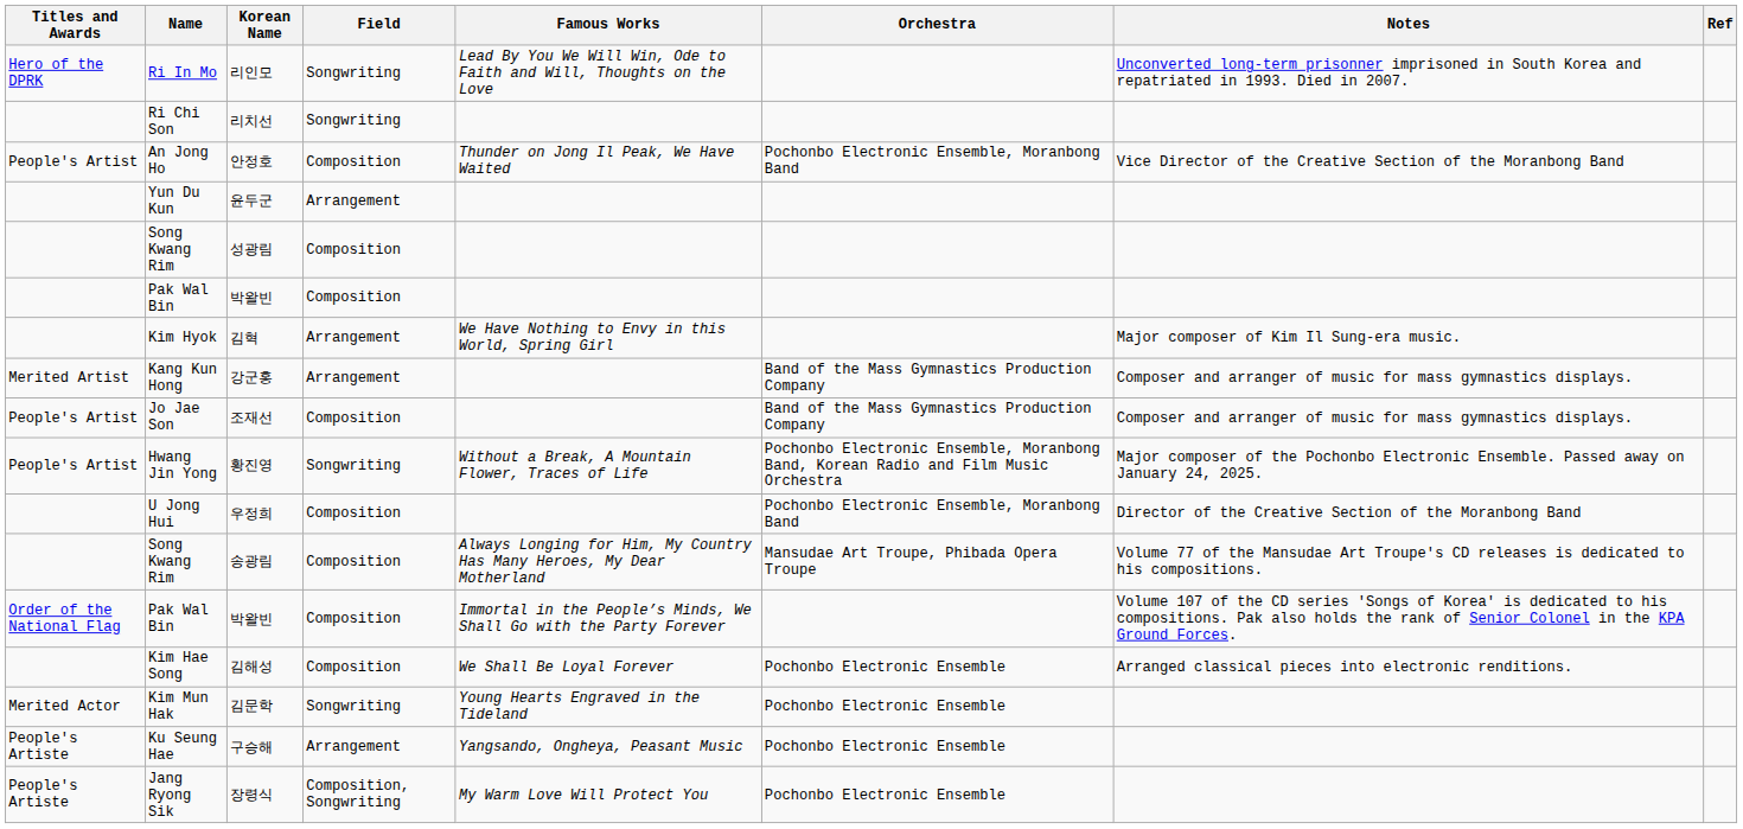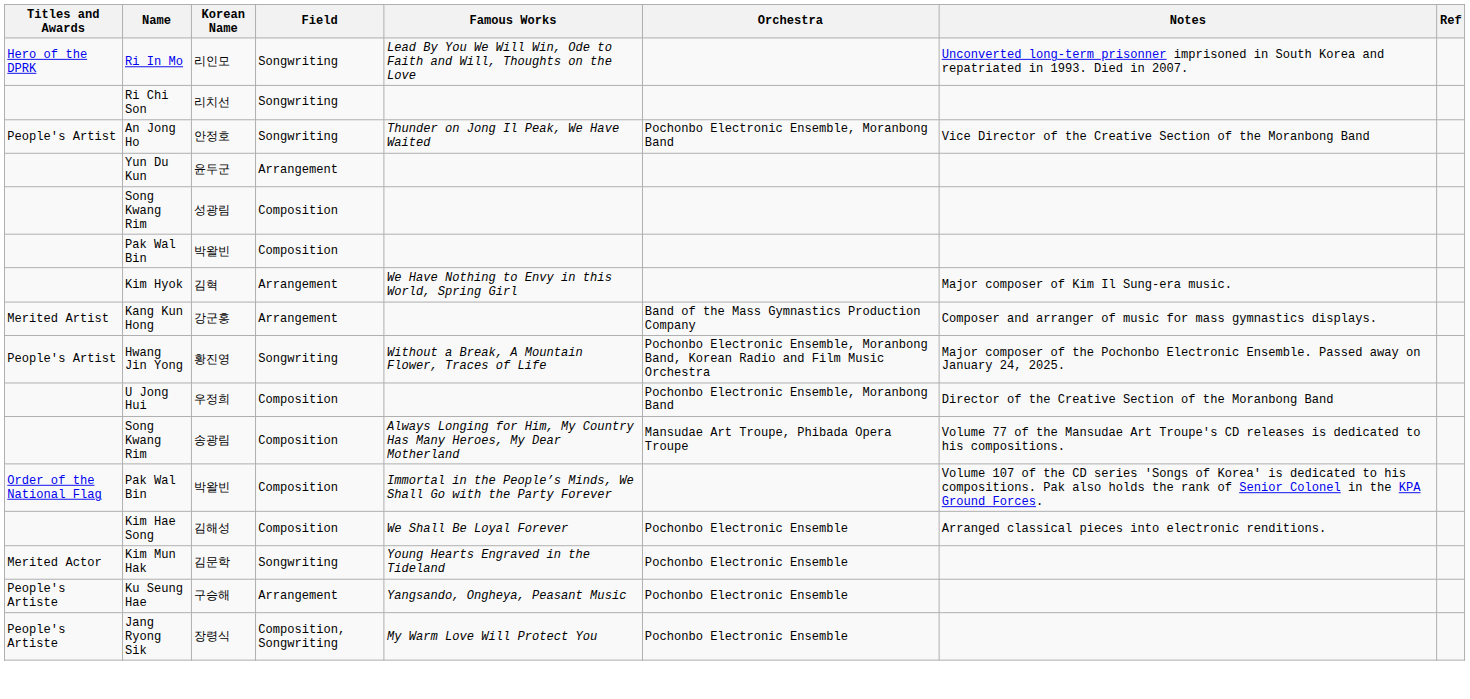 <table class="wikitable">
 <tr>
 <th>Titles and Awards</th>
 <th>Name</th>
 <th>Korean Name</th>
 <th>Field</th>
 <th>Famous Works</th>
 <th>Orchestra</th>
 <th>Notes</th>
 <th>Ref</th>
 </tr>
 <tr>
 <td><a href='#'>Hero of the DPRK</a></td>
 <td><a href='#'>Ri In Mo</a></td>
 <td>리인모</td>
 <td>Songwriting</td>
 <td><em>Lead By You We Will Win, Ode to Faith and Will, Thoughts on the Love</em></td>
 <td></td>
 <td><a href='#'>Unconverted long-term prisonner</a> imprisoned in South Korea and repatriated in 1993. Died in 2007.</td>
 <td></td>
 </tr>
 <tr>
 <td></td>
 <td>Ri Chi Son</td>
 <td>리치선</td>
 <td>Songwriting</td>
 <td></td>
 <td></td>
 <td></td>
 <td></td>
 </tr>
 <tr>
 <td>People's Artist</td>
 <td>An Jong Ho</td>
 <td>안정호</td>
-<td>Composition</td>
+<td>Songwriting</td>
 <td><em>Thunder on Jong Il Peak, We Have Waited</em></td>
 <td>Pochonbo Electronic Ensemble, Moranbong Band</td>
 <td>Vice Director of the Creative Section of the Moranbong Band</td>
 <td></td>
 </tr>
 <tr>
 <td></td>
 <td>Yun Du Kun</td>
 <td>윤두군</td>
 <td>Arrangement</td>
 <td></td>
 <td></td>
 <td></td>
 <td></td>
 </tr>
 <tr>
 <td></td>
 <td>Song Kwang Rim</td>
 <td>성광림</td>
 <td>Composition</td>
 <td></td>
 <td></td>
 <td></td>
 <td></td>
 </tr>
 <tr>
 <td></td>
 <td>Pak Wal Bin</td>
 <td>박왈빈</td>
 <td>Composition</td>
 <td></td>
 <td></td>
 <td></td>
 <td></td>
 </tr>
 <tr>
 <td></td>
 <td>Kim Hyok</td>
 <td>김혁</td>
 <td>Arrangement</td>
 <td><em>We Have Nothing to Envy in this World, Spring Girl</em></td>
 <td></td>
 <td>Major composer of Kim Il Sung-era music.</td>
 <td></td>
 </tr>
 <tr>
 <td>Merited Artist</td>
 <td>Kang Kun Hong</td>
 <td>강군홍</td>
 <td>Arrangement</td>
-<td></td>
-<td>Band of the Mass Gymnastics Production Company</td>
-<td>Composer and arranger of music for mass gymnastics displays.</td>
-<td></td>
-</tr>
-<tr>
-<td>People's Artist</td>
-<td>Jo Jae Son</td>
-<td>조재선</td>
-<td>Composition</td>
 <td></td>
 <td>Band of the Mass Gymnastics Production Company</td>
 <td>Composer and arranger of music for mass gymnastics displays.</td>
 <td></td>
 </tr>
 <tr>
 <td>People's Artist</td>
 <td>Hwang Jin Yong</td>
 <td>황진영</td>
 <td>Songwriting</td>
 <td><em>Without a Break, A Mountain Flower, Traces of Life</em></td>
 <td>Pochonbo Electronic Ensemble, Moranbong Band, Korean Radio and Film Music Orchestra</td>
 <td>Major composer of the Pochonbo Electronic Ensemble. Passed away on January 24, 2025.</td>
 <td></td>
 </tr>
 <tr>
 <td></td>
 <td>U Jong Hui</td>
 <td>우정희</td>
 <td>Composition</td>
 <td></td>
 <td>Pochonbo Electronic Ensemble, Moranbong Band</td>
 <td>Director of the Creative Section of the Moranbong Band</td>
 <td></td>
 </tr>
 <tr>
 <td></td>
 <td>Song Kwang Rim</td>
 <td>송광림</td>
 <td>Composition</td>
 <td><em>Always Longing for Him, My Country Has Many Heroes, My Dear Motherland</em></td>
 <td>Mansudae Art Troupe, Phibada Opera Troupe</td>
 <td>Volume 77 of the Mansudae Art Troupe's CD releases is dedicated to his compositions.</td>
 <td></td>
 </tr>
 <tr>
 <td><a href='#'>Order of the National Flag</a></td>
 <td>Pak Wal Bin</td>
 <td>박왈빈</td>
 <td>Composition</td>
 <td><em>Immortal in the People’s Minds, We Shall Go with the Party Forever</em></td>
 <td></td>
 <td>Volume 107 of the CD series 'Songs of Korea' is dedicated to his compositions. Pak also holds the rank of <a href='#'>Senior Colonel</a> in the <a href='#'>KPA Ground Forces</a>.</td>
 <td></td>
 </tr>
 <tr>
 <td></td>
 <td>Kim Hae Song</td>
 <td>김해성</td>
 <td>Composition</td>
 <td><em>We Shall Be Loyal Forever</em></td>
 <td>Pochonbo Electronic Ensemble</td>
 <td>Arranged classical pieces into electronic renditions.</td>
 <td></td>
 </tr>
 <tr>
 <td>Merited Actor</td>
 <td>Kim Mun Hak</td>
 <td>김문학</td>
 <td>Songwriting</td>
 <td><em>Young Hearts Engraved in the Tideland</em></td>
 <td>Pochonbo Electronic Ensemble</td>
 <td></td>
 <td></td>
 </tr>
 <tr>
 <td>People's Artiste</td>
 <td>Ku Seung Hae</td>
 <td>구승해</td>
 <td>Arrangement</td>
 <td><em>Yangsando, Ongheya, Peasant Music</em></td>
 <td>Pochonbo Electronic Ensemble</td>
 <td></td>
 <td></td>
 </tr>
 <tr>
 <td>People's Artiste</td>
 <td>Jang Ryong Sik</td>
 <td>장령식</td>
 <td>Composition, Songwriting</td>
 <td><em>My Warm Love Will Protect You</em></td>
 <td>Pochonbo Electronic Ensemble</td>
 <td></td>
 <td></td>
 </tr>
 </table>
